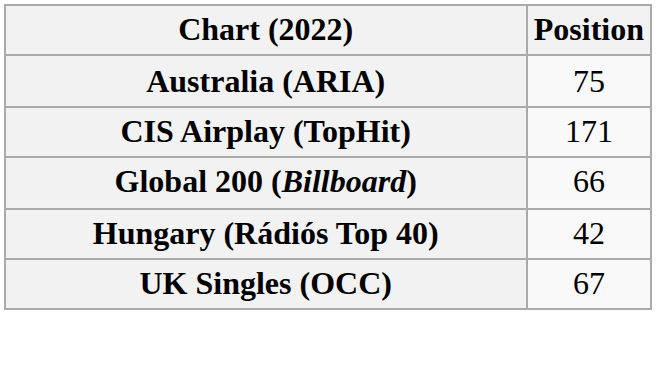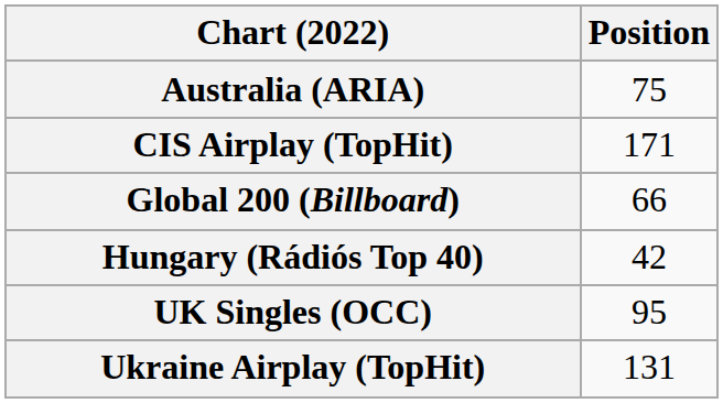 <table class="wikitable sortable plainrowheaders" style="text-align:center">
 <tr>
 <th style="width: 190pt;">Chart (2022)</th>
 <th>Position</th>
 </tr>
 <tr>
 <th scope="row">Australia (ARIA)</th>
 <td>75</td>
 </tr>
 <tr>
 <th scope="row">CIS Airplay (TopHit)</th>
 <td>171</td>
 </tr>
 <tr>
 <th scope="row">Global 200 (<em>Billboard</em>)</th>
 <td>66</td>
 </tr>
 <tr>
 <th scope="row">Hungary (Rádiós Top 40)</th>
 <td>42</td>
 </tr>
 <tr>
 <th scope="row">UK Singles (OCC)</th>
-<td>67</td>
+<td>95</td>
+</tr>
+<tr>
+<th scope="row">Ukraine Airplay (TopHit)</th>
+<td>131</td>
 </tr>
 <tr>
 </tr>
 </table>
